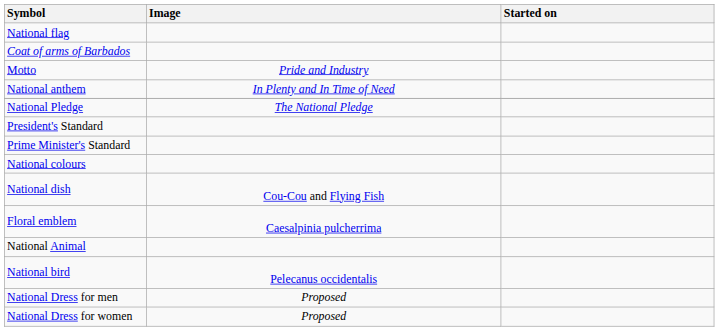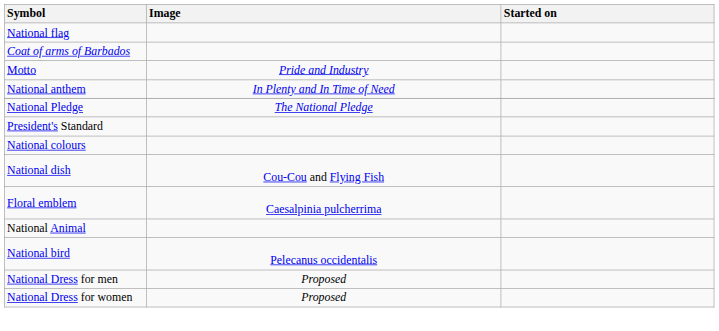 <table class="wikitable" style="width:60em;">
 <tr>
 <th style="width:20%; text-align:left;">Symbol</th>
 <th style="width:50%; text-align:left;">Image</th>
 <th style="width:30%; text-align:left;">Started on</th>
 </tr>
 <tr>
 <td><a href='#'>National flag</a></td>
 <td style="text-align:center;"></td>
 <td></td>
 </tr>
 <tr>
 <td><em><a href='#'>Coat of arms of Barbados</a></em></td>
 <td style="text-align:center;"></td>
 <td></td>
 </tr>
 <tr>
 <td><a href='#'>Motto</a></td>
 <td style="text-align:center;"><em><a href='#'>Pride and Industry</a></em></td>
 <td></td>
 </tr>
 <tr>
 <td><a href='#'>National anthem</a></td>
 <td style="text-align:center;"><em><a href='#'>In Plenty and In Time of Need</a></em></td>
 <td></td>
 </tr>
 <tr>
 </tr>
 <tr>
 <td><a href='#'>National Pledge</a></td>
 <td style="text-align:center;"><em><a href='#'>The National Pledge</a></em></td>
 <td></td>
 </tr>
 <tr>
 <td><a href='#'>President's</a> Standard</td>
 <td style="text-align:center;"></td>
 <td></td>
 </tr>
 <tr>
-<td><a href='#'>Prime Minister's</a> Standard</td>
-<td style="text-align:center;"></td>
-<td></td>
-</tr>
-<tr>
 <td><a href='#'>National colours</a></td>
 <td style="text-align:center;"></td>
 <td></td>
 </tr>
 <tr>
 <td><a href='#'>National dish</a></td>
 <td style="text-align:center;"><br><a href='#'>Cou-Cou</a> and <a href='#'>Flying Fish</a></td>
 <td></td>
 </tr>
 <tr>
 <td><a href='#'>Floral emblem</a></td>
 <td style="text-align:center;"><br><a href='#'>Caesalpinia pulcherrima</a></td>
 <td></td>
 </tr>
 <tr>
 <td>National <a href='#'>Animal</a></td>
 <td></td>
 </tr>
 <tr mahi-mahi (dolphinfish)>
 <td><a href='#'>National bird</a></td>
 <td style="text-align:center;"><br><a href='#'>Pelecanus occidentalis</a></td>
 <td></td>
 </tr>
 <tr>
 <td><a href='#'>National Dress</a> for men</td>
 <td style="text-align:center;"><em>Proposed</em></td>
 <td></td>
 </tr>
 <tr>
 <td><a href='#'>National Dress</a> for women</td>
 <td style="text-align:center;"><em>Proposed</em></td>
 <td></td>
 </tr>
 </table>
